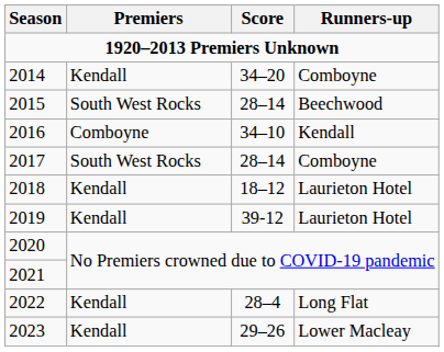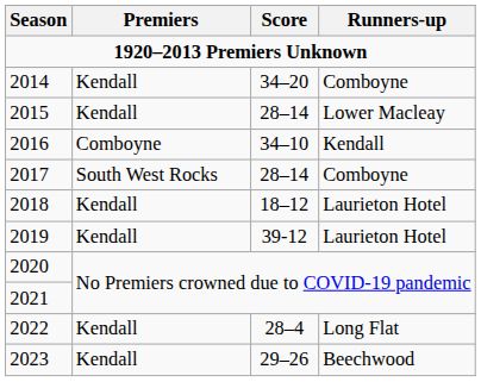 <table class="wikitable sortable">
 <tr>
 <th>Season</th>
 <th>Premiers</th>
 <th>Score</th>
 <th>Runners-up</th>
 </tr>
 <tr>
 <td colspan="4" align="center"><strong>1920–2013 Premiers Unknown</strong></td>
 </tr>
 <tr>
 <td>2014</td>
 <td> Kendall</td>
 <td align="center">34–20</td>
 <td> Comboyne</td>
 </tr>
 <tr>
 <td>2015</td>
-<td> South West Rocks</td>
+<td> Kendall</td>
 <td align="center">28–14</td>
-<td> Beechwood</td>
+<td> Lower Macleay</td>
 </tr>
 <tr>
 <td>2016</td>
 <td> Comboyne</td>
 <td align="center">34–10</td>
 <td> Kendall</td>
 </tr>
 <tr>
 <td>2017</td>
 <td> South West Rocks</td>
 <td align="center">28–14</td>
 <td> Comboyne</td>
 </tr>
 <tr>
 <td>2018</td>
 <td> Kendall</td>
 <td align="center">18–12</td>
 <td> Laurieton Hotel</td>
 </tr>
 <tr>
 <td>2019</td>
 <td> Kendall</td>
 <td align="center">39-12</td>
 <td> Laurieton Hotel</td>
 </tr>
 <tr>
 <td>2020</td>
 <td colspan="3" rowspan="2">No Premiers crowned due to <a href='#'>COVID-19 pandemic</a></td>
 </tr>
 <tr>
 <td>2021</td>
 </tr>
 <tr>
 <td>2022</td>
 <td> Kendall</td>
 <td align="center">28–4</td>
 <td> Long Flat</td>
 </tr>
 <tr>
 <td>2023</td>
 <td> Kendall</td>
 <td align="center">29–26</td>
-<td> Lower Macleay</td>
+<td> Beechwood</td>
 </tr>
 </table>
